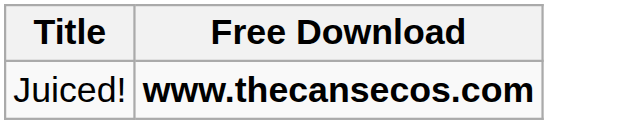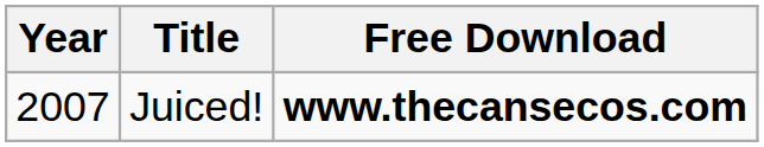 <table class="wikitable" border="1">
 <tr>
+<th>Year</th>
 <th>Title</th>
 <th>Free Download</th>
 </tr>
 <tr>
+<td>2007</td>
 <td>Juiced!</td>
 <td><strong>www.thecansecos.com</strong></td>
 </tr>
 </table>
